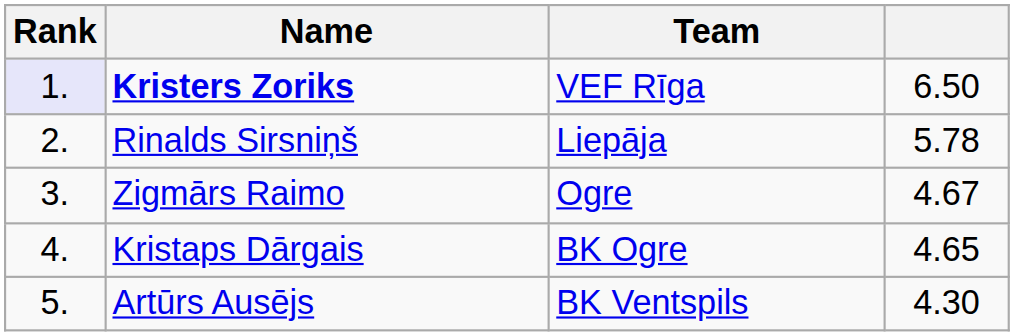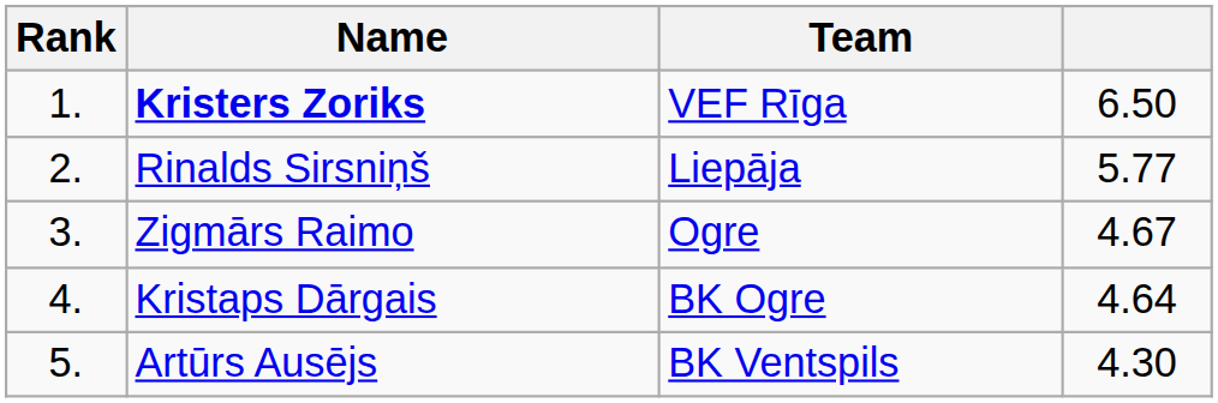 <table class="wikitable" style="text-align: center;">
 <tr>
 <th>Rank</th>
 <th width=200>Name</th>
 <th width=150>Team</th>
 <th width=50></th>
 </tr>
 <tr>
-<td style="background: lavender;">1.</td>
+<td>1.</td>
 <td align="left"> <strong><a href='#'>Kristers Zoriks</a></strong></td>
 <td style="text-align:left;"><a href='#'>VEF Rīga</a></td>
 <td>6.50</td>
 </tr>
 <tr>
 <td>2.</td>
 <td align="left"> <a href='#'>Rinalds Sirsniņš</a></td>
 <td style="text-align:left;"><a href='#'>Liepāja</a></td>
-<td>5.78</td>
+<td>5.77</td>
 </tr>
 <tr>
 <td>3.</td>
 <td align="left"> <a href='#'>Zigmārs Raimo</a></td>
 <td style="text-align:left;"><a href='#'>Ogre</a></td>
 <td>4.67</td>
 </tr>
 <tr>
 <td>4.</td>
 <td align="left"> <a href='#'>Kristaps Dārgais</a></td>
 <td style="text-align:left;"><a href='#'>BK Ogre</a></td>
-<td>4.65</td>
+<td>4.64</td>
 </tr>
 <tr>
 <td>5.</td>
 <td align="left"> <a href='#'>Artūrs Ausējs</a></td>
 <td style="text-align:left;"><a href='#'>BK Ventspils</a></td>
 <td>4.30</td>
 </tr>
 </table>
